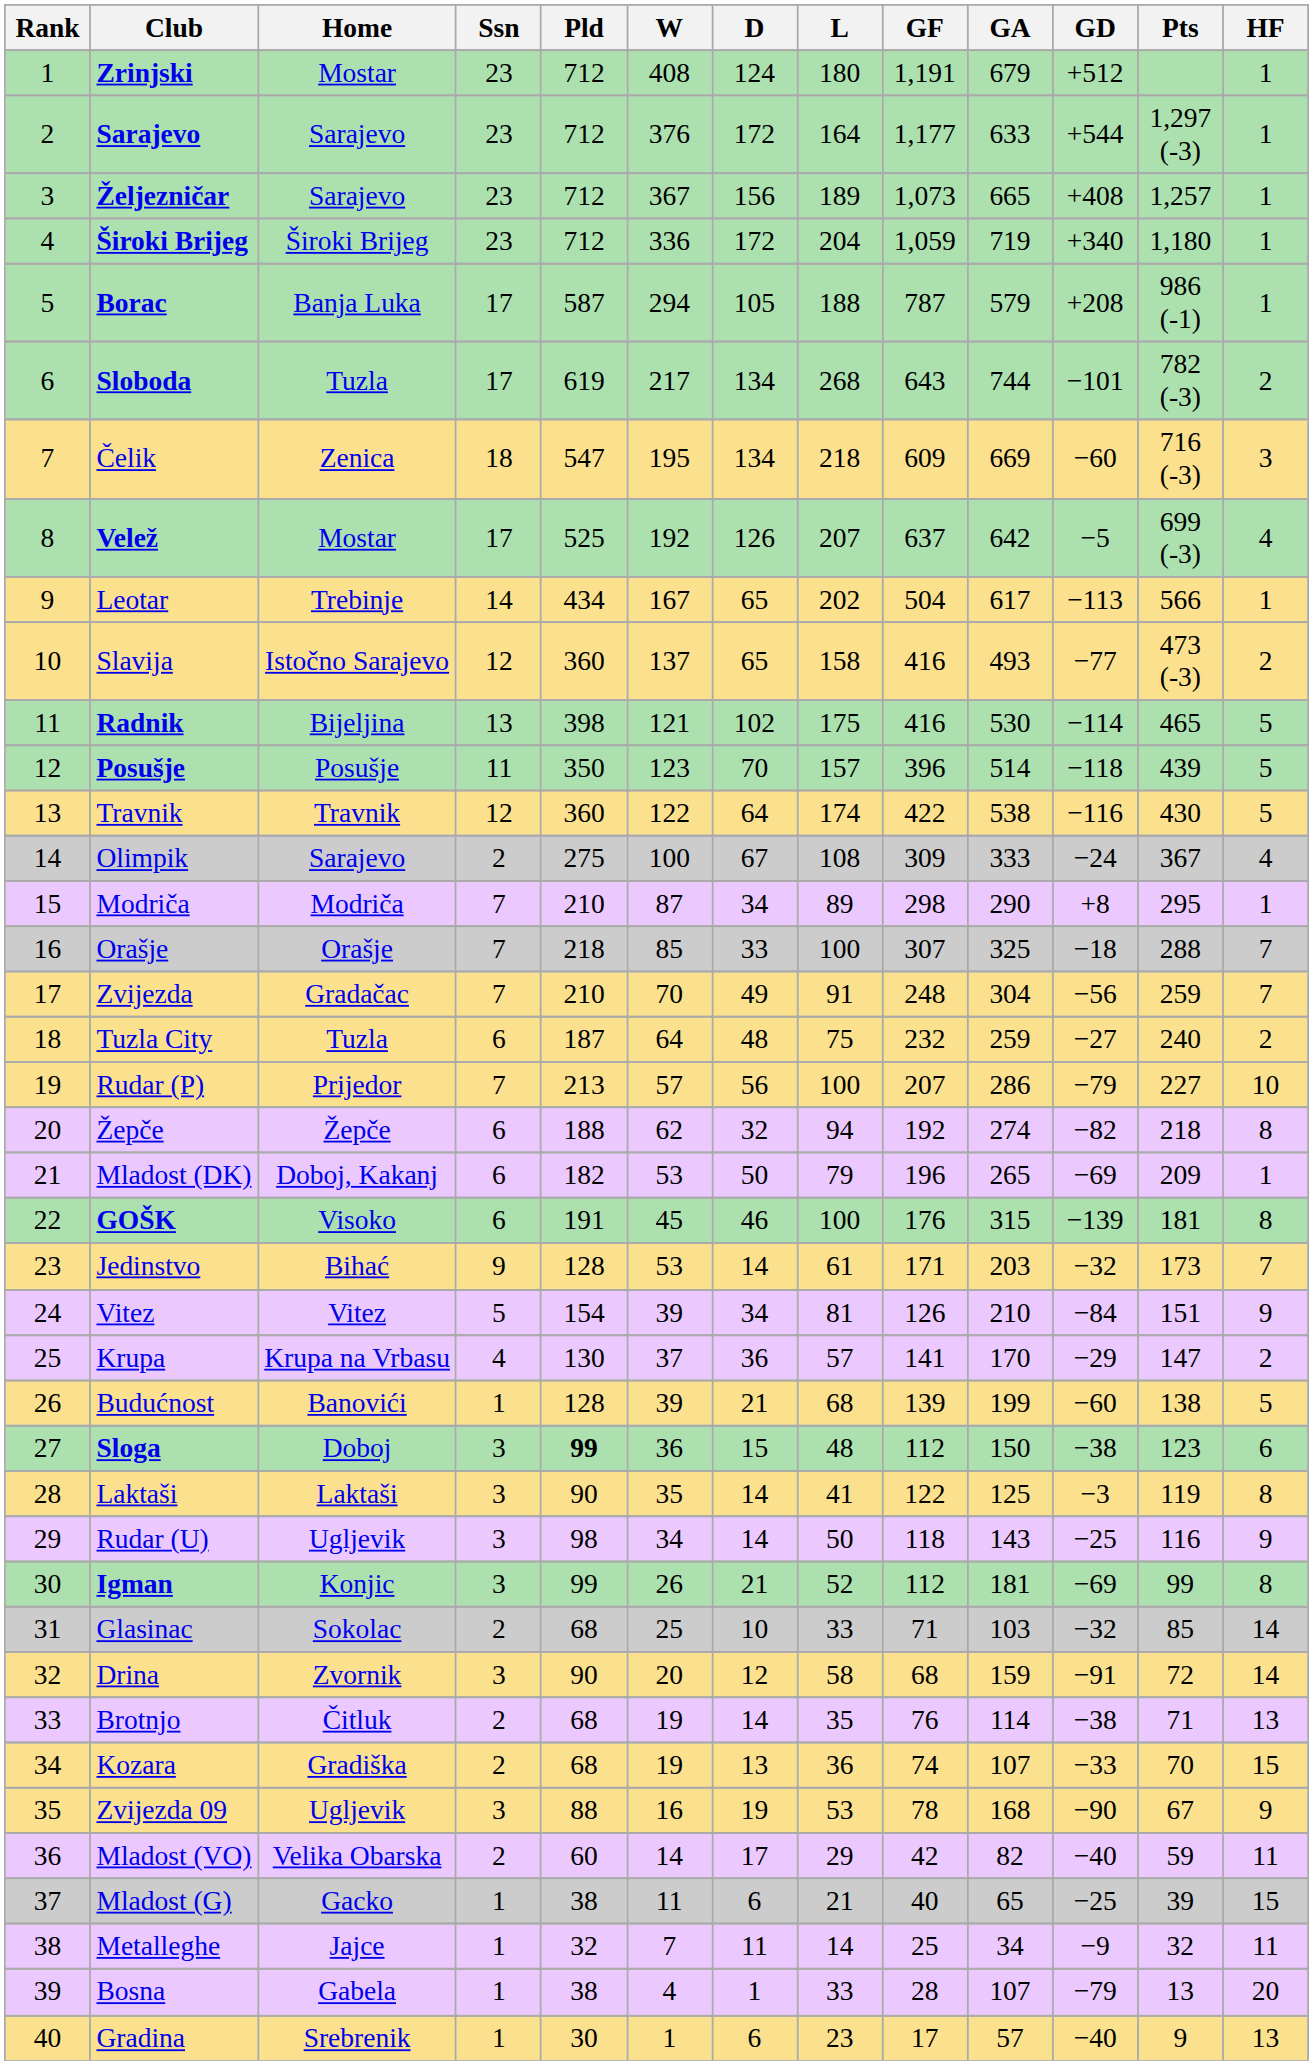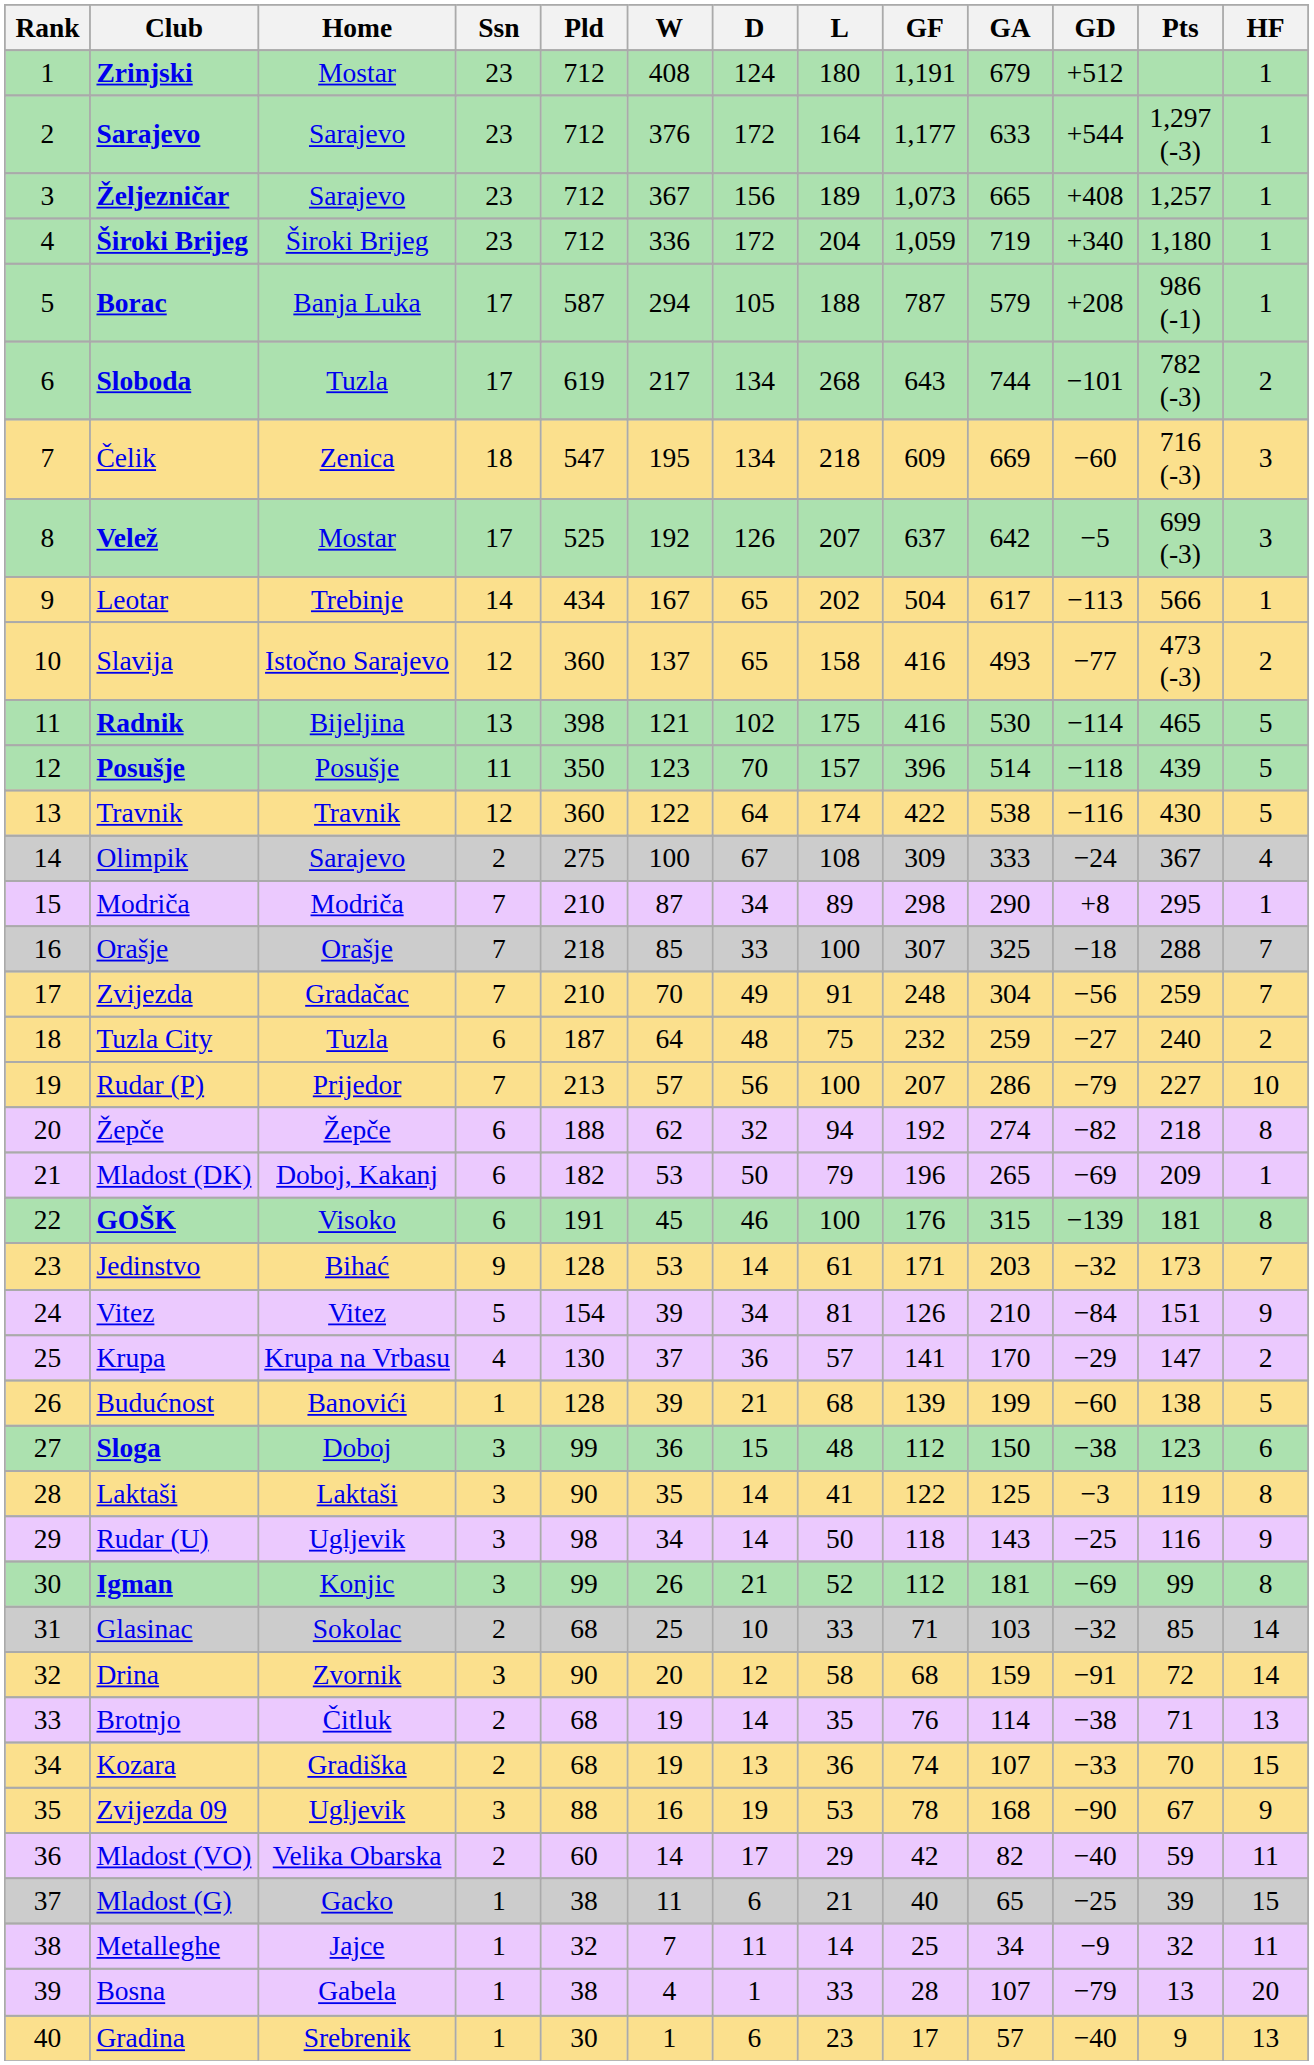 <table class="wikitable sortable" style="font-size:95%; text-align: center;">
 <tr>
 <th width=40>Rank <br></th>
 <th>Club <br></th>
 <th>Home <br></th>
 <th width=40>Ssn <br></th>
 <th width=40>Pld <br></th>
 <th width=40>W <br></th>
 <th width=40>D <br></th>
 <th width=40>L <br></th>
 <th width=40>GF <br></th>
 <th width=40>GA <br></th>
 <th width=40>GD <br></th>
 <th width=40>Pts <br></th>
 <th width=40>HF <br></th>
 </tr>
 <tr>
 </tr>
 <tr style="text-align:center; background:#ace1af;">
 <td>1</td>
 <td align=left><strong><a href='#'>Zrinjski</a></strong></td>
 <td align=center><a href='#'>Mostar</a></td>
 <td>23</td>
 <td>712</td>
 <td>408</td>
 <td>124</td>
 <td>180</td>
 <td>1,191</td>
 <td>679</td>
 <td>+512</td>
 <td></td>
 <td>1</td>
 </tr>
 <tr>
 </tr>
 <tr style="text-align:center; background:#ace1af;">
 <td>2</td>
 <td align=left><strong><a href='#'>Sarajevo</a></strong></td>
 <td align=center><a href='#'>Sarajevo</a></td>
 <td>23</td>
 <td>712</td>
 <td>376</td>
 <td>172</td>
 <td>164</td>
 <td>1,177</td>
 <td>633</td>
 <td>+544</td>
 <td>1,297 (-3)</td>
 <td>1</td>
 </tr>
 <tr>
 </tr>
 <tr style="text-align:center; background:#ace1af;">
 <td>3</td>
 <td align=left><strong><a href='#'>Željezničar</a></strong></td>
 <td align=center><a href='#'>Sarajevo</a></td>
 <td>23</td>
 <td>712</td>
 <td>367</td>
 <td>156</td>
 <td>189</td>
 <td>1,073</td>
 <td>665</td>
 <td>+408</td>
 <td>1,257</td>
 <td>1</td>
 </tr>
 <tr>
 </tr>
 <tr style="text-align:center; background:#ace1af;">
 <td>4</td>
 <td align=left><strong><a href='#'>Široki Brijeg</a></strong></td>
 <td align=center><a href='#'>Široki Brijeg</a></td>
 <td>23</td>
 <td>712</td>
 <td>336</td>
 <td>172</td>
 <td>204</td>
 <td>1,059</td>
 <td>719</td>
 <td>+340</td>
 <td>1,180</td>
 <td>1</td>
 </tr>
 <tr>
 </tr>
 <tr style="text-align:center; background:#ace1af;">
 <td>5</td>
 <td align=left><strong><a href='#'>Borac</a></strong></td>
 <td align=center><a href='#'>Banja Luka</a></td>
 <td>17</td>
 <td>587</td>
 <td>294</td>
 <td>105</td>
 <td>188</td>
 <td>787</td>
 <td>579</td>
 <td>+208</td>
 <td>986 (-1)</td>
 <td>1</td>
 </tr>
 <tr>
 </tr>
 <tr style="text-align:center; background:#ace1af;">
 <td>6</td>
 <td align=left><strong><a href='#'>Sloboda</a></strong></td>
 <td align=center><a href='#'>Tuzla</a></td>
 <td>17</td>
 <td>619</td>
 <td>217</td>
 <td>134</td>
 <td>268</td>
 <td>643</td>
 <td>744</td>
 <td>−101</td>
 <td>782 (-3)</td>
 <td>2</td>
 </tr>
 <tr>
 </tr>
 <tr style="text-align:center; background:#fbe08d;">
 <td>7</td>
 <td align=left><a href='#'>Čelik</a></td>
 <td align=center><a href='#'>Zenica</a></td>
 <td>18</td>
 <td>547</td>
 <td>195</td>
 <td>134</td>
 <td>218</td>
 <td>609</td>
 <td>669</td>
 <td>−60</td>
 <td>716 (-3)</td>
 <td>3</td>
 </tr>
 <tr>
 </tr>
 <tr style="text-align:center; background:#ace1af;">
 <td>8</td>
 <td align=left><strong><a href='#'>Velež</a></strong></td>
 <td align=center><a href='#'>Mostar</a></td>
 <td>17</td>
 <td>525</td>
 <td>192</td>
 <td>126</td>
 <td>207</td>
 <td>637</td>
 <td>642</td>
 <td>−5</td>
 <td>699 (-3)</td>
-<td>4</td>
+<td>3</td>
 </tr>
 <tr>
 </tr>
 <tr style="text-align:center; background:#fbe08d;">
 <td>9</td>
 <td align=left><a href='#'>Leotar</a></td>
 <td align=center><a href='#'>Trebinje</a></td>
 <td>14</td>
 <td>434</td>
 <td>167</td>
 <td>65</td>
 <td>202</td>
 <td>504</td>
 <td>617</td>
 <td>−113</td>
 <td>566</td>
 <td>1</td>
 </tr>
 <tr>
 </tr>
 <tr style="text-align:center; background:#fbe08d;">
 <td>10</td>
 <td align=left><a href='#'>Slavija</a></td>
 <td align=center><a href='#'>Istočno Sarajevo</a></td>
 <td>12</td>
 <td>360</td>
 <td>137</td>
 <td>65</td>
 <td>158</td>
 <td>416</td>
 <td>493</td>
 <td>−77</td>
 <td>473 (-3)</td>
 <td>2</td>
 </tr>
 <tr>
 </tr>
 <tr style="text-align:center; background:#ace1af;">
 <td>11</td>
 <td align=left><strong><a href='#'>Radnik</a></strong></td>
 <td align=center><a href='#'>Bijeljina</a></td>
 <td>13</td>
 <td>398</td>
 <td>121</td>
 <td>102</td>
 <td>175</td>
 <td>416</td>
 <td>530</td>
 <td>−114</td>
 <td>465</td>
 <td>5</td>
 </tr>
 <tr>
 </tr>
 <tr style="text-align:center; background:#ace1af;">
 <td>12</td>
 <td align=left><strong><a href='#'>Posušje</a></strong></td>
 <td align=center><a href='#'>Posušje</a></td>
 <td>11</td>
 <td>350</td>
 <td>123</td>
 <td>70</td>
 <td>157</td>
 <td>396</td>
 <td>514</td>
 <td>−118</td>
 <td>439</td>
 <td>5</td>
 </tr>
 <tr>
 </tr>
 <tr style="text-align:center; background:#fbe08d;">
 <td>13</td>
 <td align=left><a href='#'>Travnik</a></td>
 <td align=center><a href='#'>Travnik</a></td>
 <td>12</td>
 <td>360</td>
 <td>122</td>
 <td>64</td>
 <td>174</td>
 <td>422</td>
 <td>538</td>
 <td>−116</td>
 <td>430</td>
 <td>5</td>
 </tr>
 <tr>
 </tr>
 <tr style="text-align:center; background:#cccccc;">
 <td>14</td>
 <td align=left><a href='#'>Olimpik</a></td>
 <td align=center><a href='#'>Sarajevo</a></td>
 <td>2</td>
 <td>275</td>
 <td>100</td>
 <td>67</td>
 <td>108</td>
 <td>309</td>
 <td>333</td>
 <td>−24</td>
 <td>367</td>
 <td>4</td>
 </tr>
 <tr>
 </tr>
 <tr style="text-align:center; background:#ebc9fe;">
 <td>15</td>
 <td align=left><a href='#'>Modriča</a></td>
 <td align=center><a href='#'>Modriča</a></td>
 <td>7</td>
 <td>210</td>
 <td>87</td>
 <td>34</td>
 <td>89</td>
 <td>298</td>
 <td>290</td>
 <td>+8</td>
 <td>295</td>
 <td>1</td>
 </tr>
 <tr>
 </tr>
 <tr style="text-align:center; background:#cccccc;">
 <td>16</td>
 <td align=left><a href='#'>Orašje</a></td>
 <td align=center><a href='#'>Orašje</a></td>
 <td>7</td>
 <td>218</td>
 <td>85</td>
 <td>33</td>
 <td>100</td>
 <td>307</td>
 <td>325</td>
 <td>−18</td>
 <td>288</td>
 <td>7</td>
 </tr>
 <tr>
 </tr>
 <tr style="text-align:center; background:#fbe08d;">
 <td>17</td>
 <td align=left><a href='#'>Zvijezda</a></td>
 <td align=center><a href='#'>Gradačac</a></td>
 <td>7</td>
 <td>210</td>
 <td>70</td>
 <td>49</td>
 <td>91</td>
 <td>248</td>
 <td>304</td>
 <td>−56</td>
 <td>259</td>
 <td>7</td>
 </tr>
 <tr>
 </tr>
 <tr style="text-align:center; background:#fbe08d;">
 <td>18</td>
 <td align=left><a href='#'>Tuzla City</a></td>
 <td align=center><a href='#'>Tuzla</a></td>
 <td>6</td>
 <td>187</td>
 <td>64</td>
 <td>48</td>
 <td>75</td>
 <td>232</td>
 <td>259</td>
 <td>−27</td>
 <td>240</td>
 <td>2</td>
 </tr>
 <tr>
 </tr>
 <tr style="text-align:center; background:#fbe08d;">
 <td>19</td>
 <td align=left><a href='#'>Rudar (P)</a></td>
 <td align=center><a href='#'>Prijedor</a></td>
 <td>7</td>
 <td>213</td>
 <td>57</td>
 <td>56</td>
 <td>100</td>
 <td>207</td>
 <td>286</td>
 <td>−79</td>
 <td>227</td>
 <td>10</td>
 </tr>
 <tr>
 </tr>
 <tr style="text-align:center; background:#ebc9fe;">
 <td>20</td>
 <td align=left><a href='#'>Žepče</a></td>
 <td align=center><a href='#'>Žepče</a></td>
 <td>6</td>
 <td>188</td>
 <td>62</td>
 <td>32</td>
 <td>94</td>
 <td>192</td>
 <td>274</td>
 <td>−82</td>
 <td>218</td>
 <td>8</td>
 </tr>
 <tr>
 </tr>
 <tr style="text-align:center; background:#ebc9fe;">
 <td>21</td>
 <td align=left><a href='#'>Mladost (DK)</a></td>
 <td align=center><a href='#'>Doboj, Kakanj</a></td>
 <td>6</td>
 <td>182</td>
 <td>53</td>
 <td>50</td>
 <td>79</td>
 <td>196</td>
 <td>265</td>
 <td>−69</td>
 <td>209</td>
 <td>1</td>
 </tr>
 <tr>
 </tr>
 <tr style="text-align:center; background:#ace1af;">
 <td>22</td>
 <td align=left><strong><a href='#'>GOŠK</a></strong></td>
 <td align=center><a href='#'>Visoko</a></td>
 <td>6</td>
 <td>191</td>
 <td>45</td>
 <td>46</td>
 <td>100</td>
 <td>176</td>
 <td>315</td>
 <td>−139</td>
 <td>181</td>
 <td>8</td>
 </tr>
 <tr>
 </tr>
 <tr style="text-align:center; background:#fbe08d;">
 <td>23</td>
 <td align=left><a href='#'>Jedinstvo</a></td>
 <td align=center><a href='#'>Bihać</a></td>
 <td>9</td>
 <td>128</td>
 <td>53</td>
 <td>14</td>
 <td>61</td>
 <td>171</td>
 <td>203</td>
 <td>−32</td>
 <td>173</td>
 <td>7</td>
 </tr>
 <tr>
 </tr>
 <tr style="text-align:center; background:#ebc9fe;">
 <td>24</td>
 <td align=left><a href='#'>Vitez</a></td>
 <td align=center><a href='#'>Vitez</a></td>
 <td>5</td>
 <td>154</td>
 <td>39</td>
 <td>34</td>
 <td>81</td>
 <td>126</td>
 <td>210</td>
 <td>−84</td>
 <td>151</td>
 <td>9</td>
 </tr>
 <tr>
 </tr>
 <tr style="text-align:center; background:#ebc9fe;">
 <td>25</td>
 <td align=left><a href='#'>Krupa</a></td>
 <td align=center><a href='#'>Krupa na Vrbasu</a></td>
 <td>4</td>
 <td>130</td>
 <td>37</td>
 <td>36</td>
 <td>57</td>
 <td>141</td>
 <td>170</td>
 <td>−29</td>
 <td>147</td>
 <td>2</td>
 </tr>
 <tr>
 </tr>
 <tr style="text-align:center; background:#fbe08d;">
 <td>26</td>
 <td align=left><a href='#'>Budućnost</a></td>
 <td align=center><a href='#'>Banovići</a></td>
 <td>1</td>
 <td>128</td>
 <td>39</td>
 <td>21</td>
 <td>68</td>
 <td>139</td>
 <td>199</td>
 <td>−60</td>
 <td>138</td>
 <td>5</td>
 </tr>
 <tr>
 </tr>
 <tr style="text-align:center; background:#ace1af;">
 <td>27</td>
 <td align=left><strong><a href='#'>Sloga</a></strong></td>
 <td align=center><a href='#'>Doboj</a></td>
 <td>3</td>
-<td><strong>99</strong></td>
+<td>99</td>
 <td>36</td>
 <td>15</td>
 <td>48</td>
 <td>112</td>
 <td>150</td>
 <td>−38</td>
 <td>123</td>
 <td>6</td>
 </tr>
 <tr>
 </tr>
 <tr style="text-align:center; background:#fbe08d;">
 <td>28</td>
 <td align=left><a href='#'>Laktaši</a></td>
 <td align=center><a href='#'>Laktaši</a></td>
 <td>3</td>
 <td>90</td>
 <td>35</td>
 <td>14</td>
 <td>41</td>
 <td>122</td>
 <td>125</td>
 <td>−3</td>
 <td>119</td>
 <td>8</td>
 </tr>
 <tr>
 </tr>
 <tr style="text-align:center; background:#ebc9fe;">
 <td>29</td>
 <td align=left><a href='#'>Rudar (U)</a></td>
 <td align=center><a href='#'>Ugljevik</a></td>
 <td>3</td>
 <td>98</td>
 <td>34</td>
 <td>14</td>
 <td>50</td>
 <td>118</td>
 <td>143</td>
 <td>−25</td>
 <td>116</td>
 <td>9</td>
 </tr>
 <tr>
 </tr>
 <tr style="text-align:center; background:#ace1af;">
 <td>30</td>
 <td align=left><strong><a href='#'>Igman</a></strong></td>
 <td align=center><a href='#'>Konjic</a></td>
 <td>3</td>
 <td>99</td>
 <td>26</td>
 <td>21</td>
 <td>52</td>
 <td>112</td>
 <td>181</td>
 <td>−69</td>
 <td>99</td>
 <td>8</td>
 </tr>
 <tr>
 </tr>
 <tr style="text-align:center; background:#cccccc;">
 <td>31</td>
 <td align=left><a href='#'>Glasinac</a></td>
 <td align=center><a href='#'>Sokolac</a></td>
 <td>2</td>
 <td>68</td>
 <td>25</td>
 <td>10</td>
 <td>33</td>
 <td>71</td>
 <td>103</td>
 <td>−32</td>
 <td>85</td>
 <td>14</td>
 </tr>
 <tr>
 </tr>
 <tr style="text-align:center; background:#fbe08d;">
 <td>32</td>
 <td align=left><a href='#'>Drina</a></td>
 <td align=center><a href='#'>Zvornik</a></td>
 <td>3</td>
 <td>90</td>
 <td>20</td>
 <td>12</td>
 <td>58</td>
 <td>68</td>
 <td>159</td>
 <td>−91</td>
 <td>72</td>
 <td>14</td>
 </tr>
 <tr>
 </tr>
 <tr style="text-align:center; background:#ebc9fe;">
 <td>33</td>
 <td align=left><a href='#'>Brotnjo</a></td>
 <td align=center><a href='#'>Čitluk</a></td>
 <td>2</td>
 <td>68</td>
 <td>19</td>
 <td>14</td>
 <td>35</td>
 <td>76</td>
 <td>114</td>
 <td>−38</td>
 <td>71</td>
 <td>13</td>
 </tr>
 <tr>
 </tr>
 <tr style="text-align:center; background:#fbe08d;">
 <td>34</td>
 <td align=left><a href='#'>Kozara</a></td>
 <td align=center><a href='#'>Gradiška</a></td>
 <td>2</td>
 <td>68</td>
 <td>19</td>
 <td>13</td>
 <td>36</td>
 <td>74</td>
 <td>107</td>
 <td>−33</td>
 <td>70</td>
 <td>15</td>
 </tr>
 <tr>
 </tr>
 <tr style="text-align:center; background:#fbe08d;">
 <td>35</td>
 <td align=left><a href='#'>Zvijezda 09</a></td>
 <td align=center><a href='#'>Ugljevik</a></td>
 <td>3</td>
 <td>88</td>
 <td>16</td>
 <td>19</td>
 <td>53</td>
 <td>78</td>
 <td>168</td>
 <td>−90</td>
 <td>67</td>
 <td>9</td>
 </tr>
 <tr>
 </tr>
 <tr style="text-align:center; background:#ebc9fe;">
 <td>36</td>
 <td align=left><a href='#'>Mladost (VO)</a></td>
 <td align=center><a href='#'>Velika Obarska</a></td>
 <td>2</td>
 <td>60</td>
 <td>14</td>
 <td>17</td>
 <td>29</td>
 <td>42</td>
 <td>82</td>
 <td>−40</td>
 <td>59</td>
 <td>11</td>
 </tr>
 <tr>
 </tr>
 <tr style="text-align:center; background:#cccccc;">
 <td>37</td>
 <td align=left><a href='#'>Mladost (G)</a></td>
 <td align=center><a href='#'>Gacko</a></td>
 <td>1</td>
 <td>38</td>
 <td>11</td>
 <td>6</td>
 <td>21</td>
 <td>40</td>
 <td>65</td>
 <td>−25</td>
 <td>39</td>
 <td>15</td>
 </tr>
 <tr>
 </tr>
 <tr style="text-align:center; background:#ebc9fe;">
 <td>38</td>
 <td align=left><a href='#'>Metalleghe</a></td>
 <td align=center><a href='#'>Jajce</a></td>
 <td>1</td>
 <td>32</td>
 <td>7</td>
 <td>11</td>
 <td>14</td>
 <td>25</td>
 <td>34</td>
 <td>−9</td>
 <td>32</td>
 <td>11</td>
 </tr>
 <tr>
 </tr>
 <tr style="text-align:center; background:#ebc9fe;">
 <td>39</td>
 <td align=left><a href='#'>Bosna</a></td>
 <td align=center><a href='#'>Gabela</a></td>
 <td>1</td>
 <td>38</td>
 <td>4</td>
 <td>1</td>
 <td>33</td>
 <td>28</td>
 <td>107</td>
 <td>−79</td>
 <td>13</td>
 <td>20</td>
 </tr>
 <tr>
 </tr>
 <tr style="text-align:center; background:#fbe08d;">
 <td>40</td>
 <td align=left><a href='#'>Gradina</a></td>
 <td align=center><a href='#'>Srebrenik</a></td>
 <td>1</td>
 <td>30</td>
 <td>1</td>
 <td>6</td>
 <td>23</td>
 <td>17</td>
 <td>57</td>
 <td>−40</td>
 <td>9</td>
 <td>13</td>
 </tr>
 </table>
